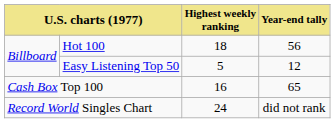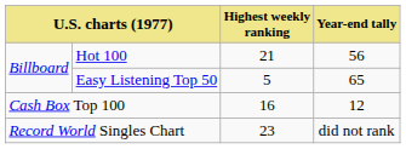 <table class="wikitable">
 <tr>
 <th align="left" style="background: #F0E68C" colspan="2">U.S. charts (1977)</th>
 <th align="left" style="background: #F0E68C; font-size: 85%">Highest weekly <br> ranking</th>
 <th align="left" style="background: #F0E68C; font-size: 85%">Year-end tally</th>
 </tr>
 <tr>
 <td align="left" rowspan="2"><em><a href='#'>Billboard</a></em></td>
 <td><a href='#'>Hot 100</a></td>
-<td style="text-align: center">18 </td>
+<td style="text-align: center">21 </td>
 <td style="text-align: center">56 </td>
 </tr>
 <tr>
 <td><a href='#'>Easy Listening Top 50</a></td>
 <td style="text-align: center">5 </td>
-<td style="text-align: center">12 </td>
+<td style="text-align: center">65 </td>
 </tr>
 <tr>
 <td align="left" colspan="2"><em><a href='#'>Cash Box</a></em> Top 100</td>
 <td style="text-align: center">16 </td>
-<td style="text-align: center">65 </td>
+<td style="text-align: center">12 </td>
 </tr>
 <tr>
 <td align="left" colspan="2"><em><a href='#'>Record World</a></em> Singles Chart</td>
-<td style="text-align: center">24</td>
+<td style="text-align: center">23</td>
 <td style="text-align: center">did not rank</td>
 </tr>
 </table>
